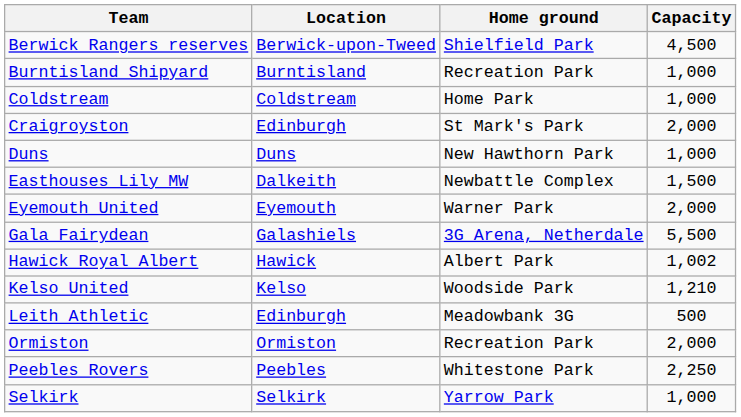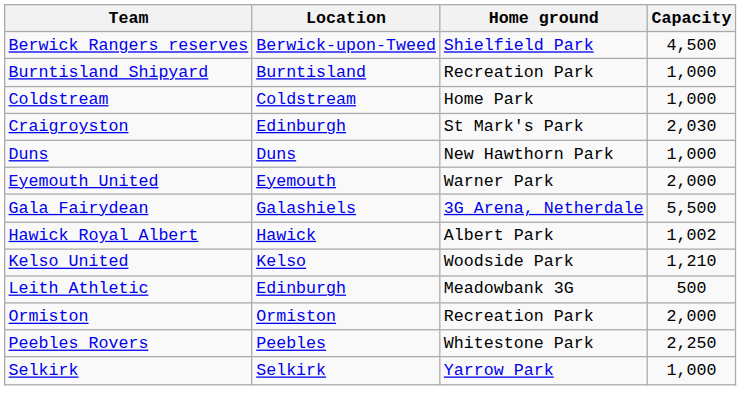 <table class="wikitable sortable">
 <tr>
 <th>Team</th>
 <th>Location</th>
 <th>Home ground</th>
 <th>Capacity</th>
 </tr>
 <tr>
 <td><a href='#'>Berwick Rangers reserves</a></td>
 <td><a href='#'>Berwick-upon-Tweed</a></td>
 <td><a href='#'>Shielfield Park</a></td>
 <td align=center>4,500</td>
 </tr>
 <tr>
 <td><a href='#'>Burntisland Shipyard</a></td>
 <td><a href='#'>Burntisland</a></td>
 <td>Recreation Park</td>
 <td align=center>1,000</td>
 </tr>
 <tr>
 <td><a href='#'>Coldstream</a></td>
 <td><a href='#'>Coldstream</a></td>
 <td>Home Park</td>
 <td align=center>1,000</td>
 </tr>
 <tr>
 <td><a href='#'>Craigroyston</a></td>
 <td><a href='#'>Edinburgh</a></td>
 <td>St Mark's Park</td>
-<td align=center>2,000</td>
+<td align=center>2,030</td>
 </tr>
 <tr>
 <td><a href='#'>Duns</a></td>
 <td><a href='#'>Duns</a></td>
 <td>New Hawthorn Park</td>
 <td align=center>1,000</td>
-</tr>
-<tr>
-<td><a href='#'>Easthouses Lily MW</a></td>
-<td><a href='#'>Dalkeith</a></td>
-<td>Newbattle Complex</td>
-<td align=center>1,500</td>
 </tr>
 <tr>
 <td><a href='#'>Eyemouth United</a></td>
 <td><a href='#'>Eyemouth</a></td>
 <td>Warner Park</td>
 <td align=center>2,000</td>
 </tr>
 <tr>
 <td><a href='#'>Gala Fairydean</a></td>
 <td><a href='#'>Galashiels</a></td>
 <td><a href='#'>3G Arena, Netherdale</a></td>
 <td align=center>5,500</td>
 </tr>
 <tr>
 <td><a href='#'>Hawick Royal Albert</a></td>
 <td><a href='#'>Hawick</a></td>
 <td>Albert Park</td>
 <td align=center>1,002</td>
 </tr>
 <tr>
 <td><a href='#'>Kelso United</a></td>
 <td><a href='#'>Kelso</a></td>
 <td>Woodside Park</td>
 <td align=center>1,210</td>
 </tr>
 <tr>
 <td><a href='#'>Leith Athletic</a></td>
 <td><a href='#'>Edinburgh</a></td>
 <td>Meadowbank 3G</td>
 <td align=center>500</td>
 </tr>
 <tr>
 <td><a href='#'>Ormiston</a></td>
 <td><a href='#'>Ormiston</a></td>
 <td>Recreation Park</td>
 <td align=center>2,000</td>
 </tr>
 <tr>
 <td><a href='#'>Peebles Rovers</a></td>
 <td><a href='#'>Peebles</a></td>
 <td>Whitestone Park</td>
 <td align=center>2,250</td>
 </tr>
 <tr>
 <td><a href='#'>Selkirk</a></td>
 <td><a href='#'>Selkirk</a></td>
 <td><a href='#'>Yarrow Park</a></td>
 <td align=center>1,000</td>
 </tr>
 </table>
